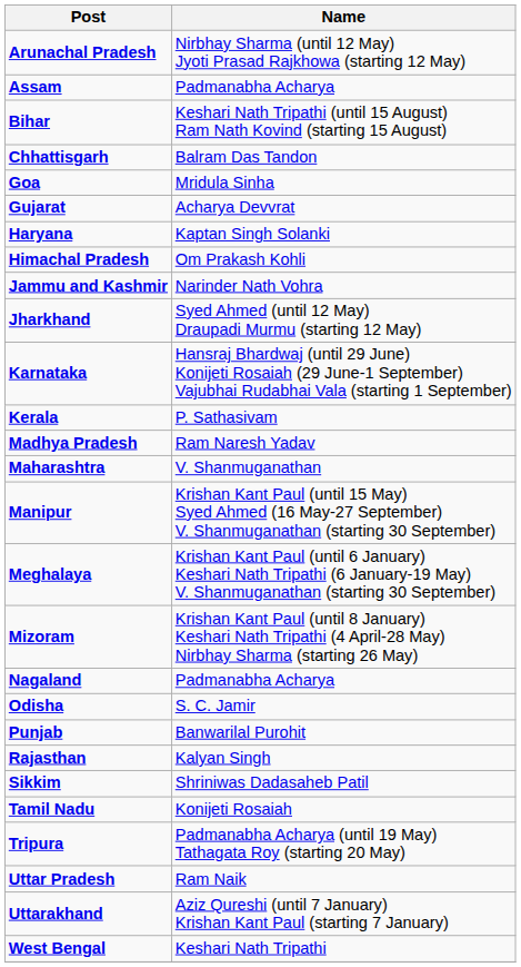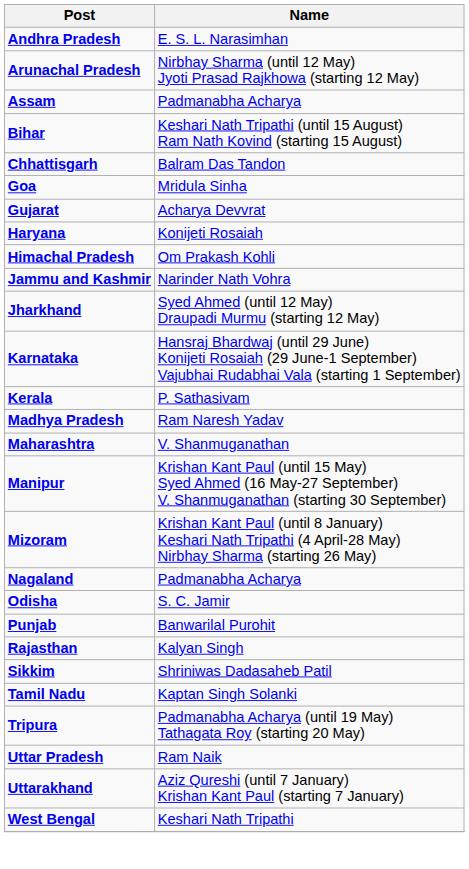 <table class=wikitable>
 <tr>
 <th>Post</th>
 <th>Name</th>
+</tr>
+<tr>
+<td><strong><a href='#'>Andhra Pradesh</a></strong></td>
+<td><a href='#'>E. S. L. Narasimhan</a></td>
 </tr>
 <tr>
 <td><strong><a href='#'>Arunachal Pradesh</a></strong></td>
 <td><a href='#'>Nirbhay Sharma</a> (until 12 May)<br><a href='#'>Jyoti Prasad Rajkhowa</a> (starting 12 May)</td>
 </tr>
 <tr>
 <td><strong><a href='#'>Assam</a></strong></td>
 <td><a href='#'>Padmanabha Acharya</a></td>
 </tr>
 <tr>
 <td><strong><a href='#'>Bihar</a></strong></td>
 <td><a href='#'>Keshari Nath Tripathi</a> (until 15 August)<br><a href='#'>Ram Nath Kovind</a> (starting 15 August)</td>
 </tr>
 <tr>
 <td><strong><a href='#'>Chhattisgarh</a></strong></td>
 <td><a href='#'>Balram Das Tandon</a></td>
 </tr>
 <tr>
 <td><strong><a href='#'>Goa</a></strong></td>
 <td><a href='#'>Mridula Sinha</a></td>
 </tr>
 <tr>
 <td><strong><a href='#'>Gujarat</a></strong></td>
 <td><a href='#'>Acharya Devvrat</a></td>
 </tr>
 <tr>
 <td><strong><a href='#'>Haryana</a></strong></td>
-<td><a href='#'>Kaptan Singh Solanki</a></td>
+<td><a href='#'>Konijeti Rosaiah</a></td>
 </tr>
 <tr>
 <td><strong><a href='#'>Himachal Pradesh</a></strong></td>
 <td><a href='#'>Om Prakash Kohli</a></td>
 </tr>
 <tr>
 <td><strong><a href='#'>Jammu and Kashmir</a></strong></td>
 <td><a href='#'>Narinder Nath Vohra</a></td>
 </tr>
 <tr>
 <td><strong><a href='#'>Jharkhand</a></strong></td>
 <td><a href='#'>Syed Ahmed</a> (until 12 May)<br><a href='#'>Draupadi Murmu</a> (starting 12 May)</td>
 </tr>
 <tr>
 <td><strong><a href='#'>Karnataka</a></strong></td>
 <td><a href='#'>Hansraj Bhardwaj</a> (until 29 June)<br><a href='#'>Konijeti Rosaiah</a> (29 June-1 September)<br><a href='#'>Vajubhai Rudabhai Vala</a> (starting 1 September)</td>
 </tr>
 <tr>
 <td><strong><a href='#'>Kerala</a></strong></td>
 <td><a href='#'>P. Sathasivam</a></td>
 </tr>
 <tr>
 <td><strong><a href='#'>Madhya Pradesh</a></strong></td>
 <td><a href='#'>Ram Naresh Yadav</a></td>
 </tr>
 <tr>
 <td><strong><a href='#'>Maharashtra</a></strong></td>
 <td><a href='#'>V. Shanmuganathan</a></td>
 </tr>
 <tr>
 <td><strong><a href='#'>Manipur</a></strong></td>
 <td><a href='#'>Krishan Kant Paul</a> (until 15 May)<br><a href='#'>Syed Ahmed</a> (16 May-27 September)<br><a href='#'>V. Shanmuganathan</a> (starting 30 September)</td>
 </tr>
 <tr>
-<td><strong><a href='#'>Meghalaya</a></strong></td>
-<td><a href='#'>Krishan Kant Paul</a> (until 6 January)<br><a href='#'>Keshari Nath Tripathi</a> (6 January-19 May)<br><a href='#'>V. Shanmuganathan</a> (starting 30 September)</td>
-</tr>
-<tr>
 <td><strong><a href='#'>Mizoram</a></strong></td>
 <td><a href='#'>Krishan Kant Paul</a> (until 8 January)<br><a href='#'>Keshari Nath Tripathi</a> (4 April-28 May)<br><a href='#'>Nirbhay Sharma</a> (starting 26 May)</td>
 </tr>
 <tr>
 <td><strong><a href='#'>Nagaland</a></strong></td>
 <td><a href='#'>Padmanabha Acharya</a></td>
 </tr>
 <tr>
 <td><strong><a href='#'>Odisha</a></strong></td>
 <td><a href='#'>S. C. Jamir</a></td>
 </tr>
 <tr>
 <td><strong><a href='#'>Punjab</a></strong></td>
 <td><a href='#'>Banwarilal Purohit</a></td>
 </tr>
 <tr>
 <td><strong><a href='#'>Rajasthan</a></strong></td>
 <td><a href='#'>Kalyan Singh</a></td>
 </tr>
 <tr>
 <td><strong><a href='#'>Sikkim</a></strong></td>
 <td><a href='#'>Shriniwas Dadasaheb Patil</a></td>
 </tr>
 <tr>
 <td><strong><a href='#'>Tamil Nadu</a></strong></td>
-<td><a href='#'>Konijeti Rosaiah</a></td>
+<td><a href='#'>Kaptan Singh Solanki</a></td>
 </tr>
 <tr>
 <td><strong><a href='#'>Tripura</a></strong></td>
 <td><a href='#'>Padmanabha Acharya</a> (until 19 May)<br><a href='#'>Tathagata Roy</a> (starting 20 May)</td>
 </tr>
 <tr>
 <td><strong><a href='#'>Uttar Pradesh</a></strong></td>
 <td><a href='#'>Ram Naik</a></td>
 </tr>
 <tr>
 <td><strong><a href='#'>Uttarakhand</a></strong></td>
 <td><a href='#'>Aziz Qureshi</a> (until 7 January)<br><a href='#'>Krishan Kant Paul</a> (starting 7 January)</td>
 </tr>
 <tr>
 <td><strong><a href='#'>West Bengal</a></strong></td>
 <td><a href='#'>Keshari Nath Tripathi</a></td>
 </tr>
 <tr>
 </tr>
 </table>
